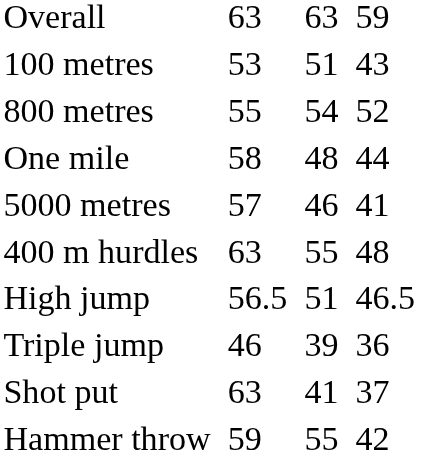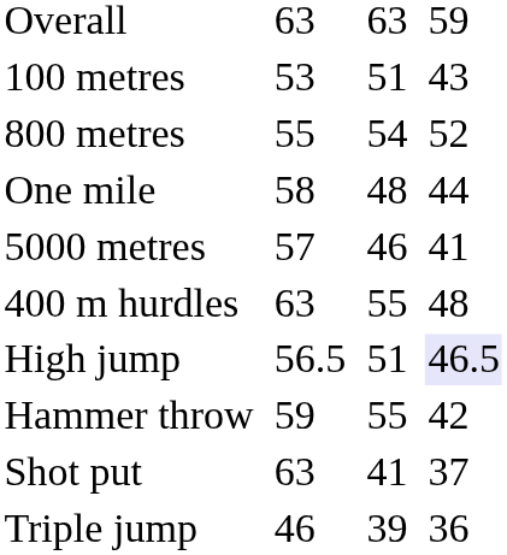 <table>
 <tr>
 <td>Overall</td>
 <td></td>
 <td>63</td>
 <td></td>
 <td>63</td>
 <td></td>
 <td>59</td>
 </tr>
 <tr>
 <td>100 metres</td>
 <td></td>
 <td>53</td>
 <td></td>
 <td>51</td>
 <td></td>
 <td>43</td>
 </tr>
 <tr>
 <td>800 metres</td>
 <td></td>
 <td>55</td>
 <td></td>
 <td>54</td>
 <td></td>
 <td>52</td>
 </tr>
 <tr>
 <td>One mile</td>
 <td></td>
 <td>58</td>
 <td></td>
 <td>48</td>
 <td></td>
 <td>44</td>
 </tr>
 <tr>
 <td>5000 metres</td>
 <td></td>
 <td>57</td>
 <td></td>
 <td>46</td>
 <td></td>
 <td>41</td>
 </tr>
 <tr>
 <td>400 m hurdles</td>
 <td></td>
 <td>63</td>
 <td></td>
 <td>55</td>
 <td></td>
 <td>48</td>
 </tr>
 <tr>
 <td>High jump</td>
 <td></td>
 <td>56.5</td>
 <td></td>
 <td>51</td>
 <td></td>
-<td>46.5</td>
+<td style="background: lavender;">46.5</td>
+</tr>
+<tr>
+<td>Hammer throw</td>
+<td></td>
+<td>59</td>
+<td></td>
+<td>55</td>
+<td></td>
+<td>42</td>
+</tr>
+<tr>
+<td>Shot put</td>
+<td></td>
+<td>63</td>
+<td></td>
+<td>41</td>
+<td></td>
+<td>37</td>
 </tr>
 <tr>
 <td>Triple jump</td>
 <td></td>
 <td>46</td>
 <td></td>
 <td>39</td>
 <td></td>
 <td>36</td>
 </tr>
 <tr>
-<td>Shot put</td>
-<td></td>
-<td>63</td>
-<td></td>
-<td>41</td>
-<td></td>
-<td>37</td>
-</tr>
-<tr>
-<td>Hammer throw</td>
-<td></td>
-<td>59</td>
-<td></td>
-<td>55</td>
-<td></td>
-<td>42</td>
-</tr>
-<tr>
 </tr>
 </table>
